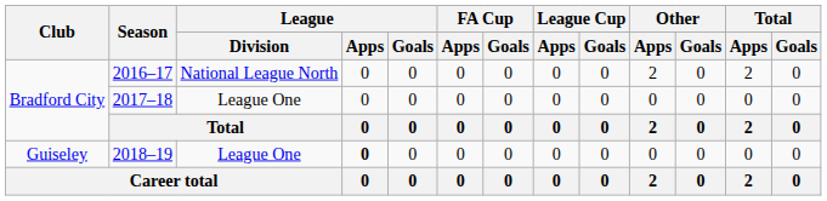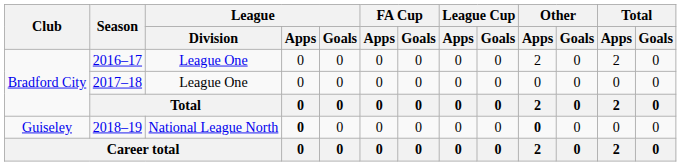 <table class="wikitable" style="text-align: center;">
 <tr>
 <th rowspan="2">Club</th>
 <th rowspan="2">Season</th>
 <th colspan="3">League</th>
 <th colspan="2">FA Cup</th>
 <th colspan="2">League Cup</th>
 <th colspan="2">Other</th>
 <th colspan="2">Total</th>
 </tr>
 <tr>
 <th>Division</th>
 <th>Apps</th>
 <th>Goals</th>
 <th>Apps</th>
 <th>Goals</th>
 <th>Apps</th>
 <th>Goals</th>
 <th>Apps</th>
 <th>Goals</th>
 <th>Apps</th>
 <th>Goals</th>
 </tr>
 <tr>
 <td rowspan="3" valign="center"><a href='#'>Bradford City</a></td>
 <td><a href='#'>2016–17</a></td>
-<td><a href='#'>National League North</a></td>
+<td><a href='#'>League One</a></td>
 <td>0</td>
 <td>0</td>
 <td>0</td>
 <td>0</td>
 <td>0</td>
 <td>0</td>
 <td>2</td>
 <td>0</td>
 <td>2</td>
 <td>0</td>
 </tr>
 <tr>
 <td><a href='#'>2017–18</a></td>
 <td>League One</td>
 <td>0</td>
 <td>0</td>
 <td>0</td>
 <td>0</td>
 <td>0</td>
 <td>0</td>
 <td>0</td>
 <td>0</td>
 <td>0</td>
 <td>0</td>
 </tr>
 <tr>
 <th colspan="2">Total</th>
 <th>0</th>
 <th>0</th>
 <th>0</th>
 <th>0</th>
 <th>0</th>
 <th>0</th>
 <th>2</th>
 <th>0</th>
 <th>2</th>
 <th>0</th>
 </tr>
 <tr>
 <td rowspan="1" valign="center"><a href='#'>Guiseley</a></td>
 <td><a href='#'>2018–19</a></td>
-<td><a href='#'>League One</a></td>
+<td><a href='#'>National League North</a></td>
 <td><strong>0</strong></td>
 <td>0</td>
 <td>0</td>
 <td>0</td>
 <td>0</td>
 <td>0</td>
-<td>0</td>
+<td><strong>0</strong></td>
 <td>0</td>
 <td>0</td>
 <td>0</td>
 </tr>
 <tr>
 <th colspan="3">Career total</th>
 <th>0</th>
 <th>0</th>
 <th>0</th>
 <th>0</th>
 <th>0</th>
 <th>0</th>
 <th>2</th>
 <th>0</th>
 <th>2</th>
 <th>0</th>
 </tr>
 </table>
